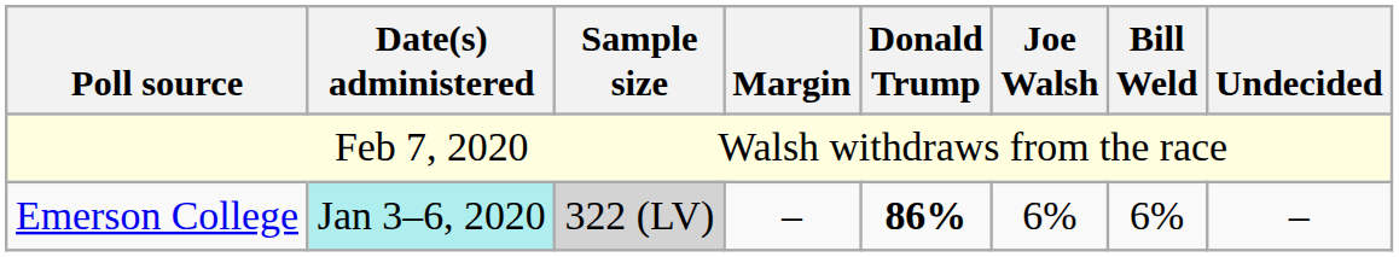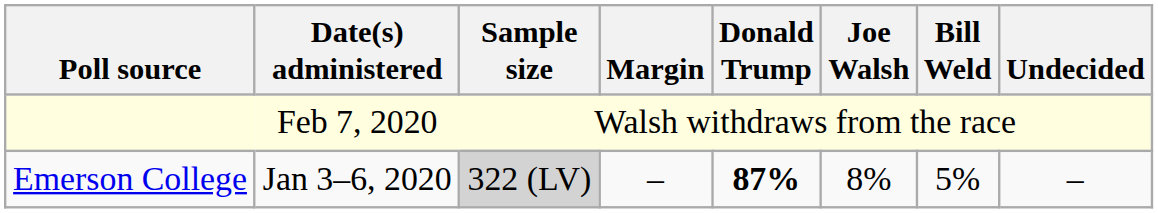 <table class="wikitable" style="font-size:90%;text-align:center;">
 <tr valign=bottom style="font-size:90%;">
 <th>Poll source</th>
 <th>Date(s)<br>administered</th>
 <th>Sample<br>size</th>
 <th>Margin<br></th>
 <th>Donald<br>Trump</th>
 <th>Joe<br>Walsh</th>
 <th>Bill<br>Weld</th>
 <th>Undecided</th>
 </tr>
 <tr style="background:lightyellow;">
 <td style="border-right-style:hidden;"></td>
 <td style="border-right-style:hidden;">Feb 7, 2020</td>
 <td colspan="20">Walsh withdraws from the race</td>
 </tr>
 <tr>
 <td><a href='#'>Emerson College</a></td>
-<td style="background: paleturquoise;">Jan 3–6, 2020</td>
+<td>Jan 3–6, 2020</td>
 <td style="background: lightgrey;">322 (LV)</td>
 <td>–</td>
-<td><strong>86%</strong></td>
-<td>6%</td>
-<td>6%</td>
+<td><strong>87%</strong></td>
+<td>8%</td>
+<td>5%</td>
 <td>–</td>
 </tr>
 </table>
